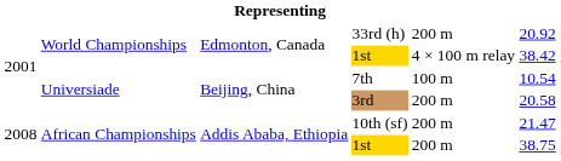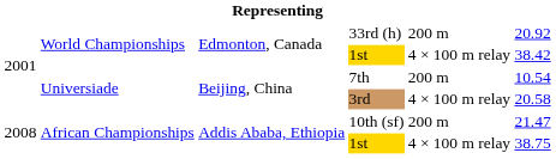 <table>
 <tr>
 <th colspan="6">Representing </th>
 </tr>
 <tr>
 <td rowspan=4>2001</td>
 <td rowspan=2><a href='#'>World Championships</a></td>
 <td rowspan=2><a href='#'>Edmonton</a>, Canada</td>
 <td>33rd (h)</td>
 <td>200 m</td>
 <td><a href='#'>20.92</a></td>
 </tr>
 <tr>
 <td bgcolor=gold>1st</td>
 <td>4 × 100 m relay</td>
 <td><a href='#'>38.42</a></td>
 </tr>
 <tr>
 <td rowspan=2><a href='#'>Universiade</a></td>
 <td rowspan=2><a href='#'>Beijing</a>, China</td>
 <td>7th</td>
-<td>100 m</td>
+<td>200 m</td>
 <td><a href='#'>10.54</a></td>
 </tr>
 <tr>
 <td bgcolor="cc9966">3rd</td>
-<td>200 m</td>
+<td>4 × 100 m relay</td>
 <td><a href='#'>20.58</a></td>
 </tr>
 <tr>
 <td rowspan=2>2008</td>
 <td rowspan=2><a href='#'>African Championships</a></td>
 <td rowspan=2><a href='#'>Addis Ababa, Ethiopia</a></td>
 <td>10th (sf)</td>
 <td>200 m</td>
 <td><a href='#'>21.47</a></td>
 </tr>
 <tr>
 <td bgcolor=gold>1st</td>
-<td>200 m</td>
+<td>4 × 100 m relay</td>
 <td><a href='#'>38.75</a></td>
 </tr>
 </table>
